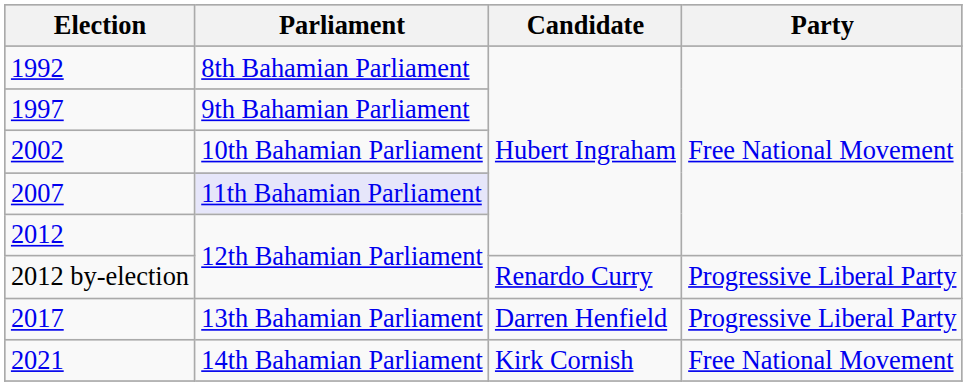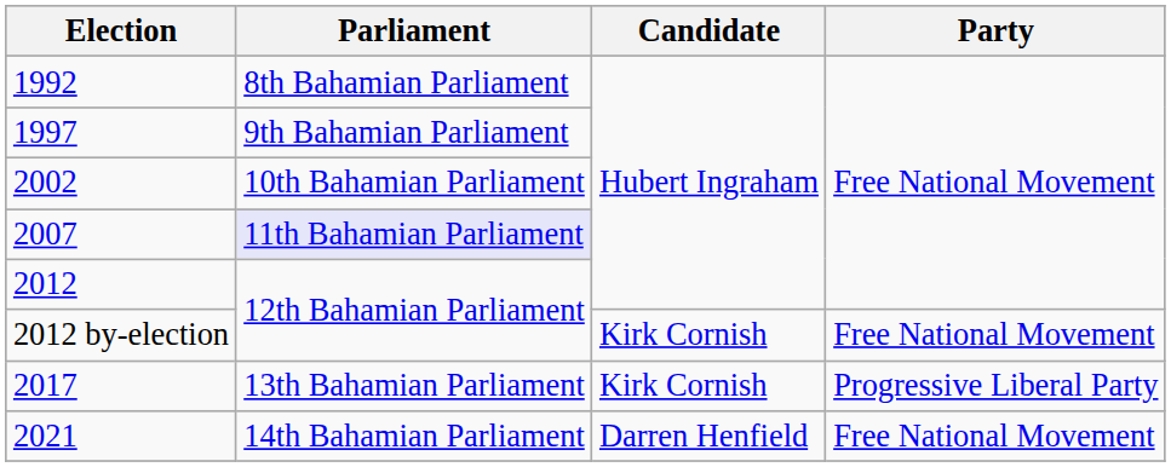 <table class="wikitable">
 <tr>
 <th>Election</th>
 <th>Parliament</th>
 <th>Candidate</th>
 <th>Party</th>
 </tr>
 <tr>
 <td><a href='#'>1992</a></td>
 <td><a href='#'>8th Bahamian Parliament</a></td>
 <td rowspan="5"><a href='#'>Hubert Ingraham</a></td>
 <td rowspan="5"><a href='#'>Free National Movement</a></td>
 </tr>
 <tr>
 <td><a href='#'>1997</a></td>
 <td><a href='#'>9th Bahamian Parliament</a></td>
 </tr>
 <tr>
 <td><a href='#'>2002</a></td>
 <td><a href='#'>10th Bahamian Parliament</a></td>
 </tr>
 <tr>
 <td><a href='#'>2007</a></td>
 <td style="background: lavender;"><a href='#'>11th Bahamian Parliament</a></td>
 </tr>
 <tr>
 <td><a href='#'>2012</a></td>
 <td rowspan="2"><a href='#'>12th Bahamian Parliament</a></td>
 </tr>
 <tr>
 <td>2012 by-election</td>
-<td><a href='#'>Renardo Curry</a></td>
-<td><a href='#'>Progressive Liberal Party</a></td>
+<td><a href='#'>Kirk Cornish</a></td>
+<td><a href='#'>Free National Movement</a></td>
 </tr>
 <tr>
 <td><a href='#'>2017</a></td>
 <td><a href='#'>13th Bahamian Parliament</a></td>
-<td><a href='#'>Darren Henfield</a></td>
+<td><a href='#'>Kirk Cornish</a></td>
 <td><a href='#'>Progressive Liberal Party</a></td>
 </tr>
 <tr>
 <td><a href='#'>2021</a></td>
 <td><a href='#'>14th Bahamian Parliament</a></td>
-<td><a href='#'>Kirk Cornish</a></td>
+<td><a href='#'>Darren Henfield</a></td>
 <td><a href='#'>Free National Movement</a></td>
 </tr>
 </table>
